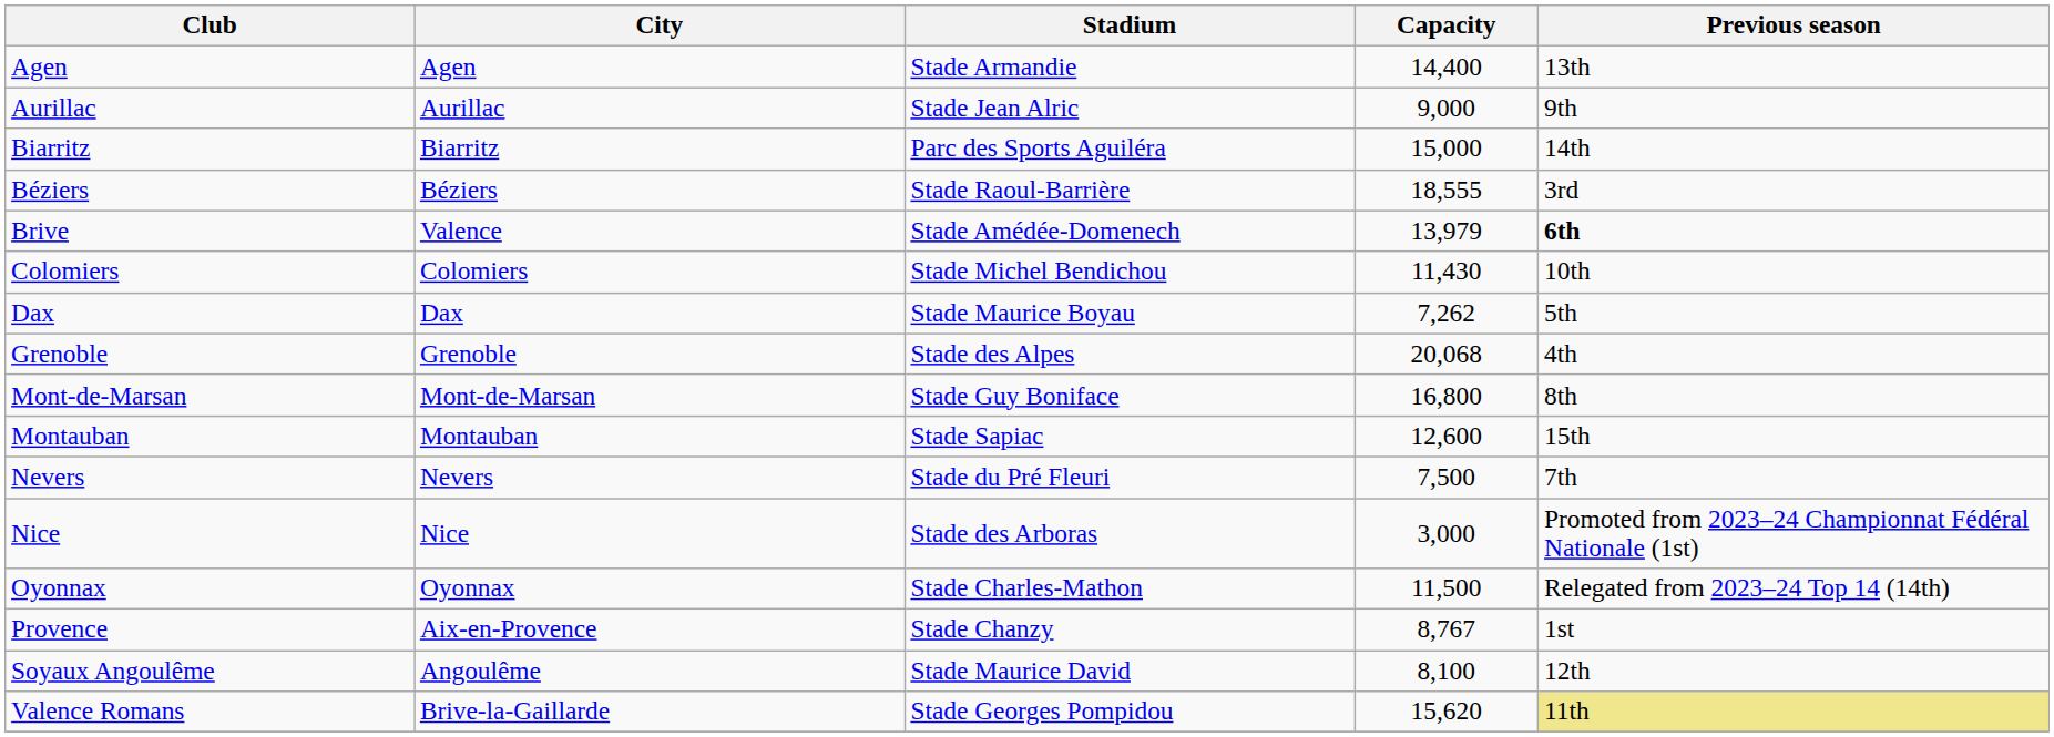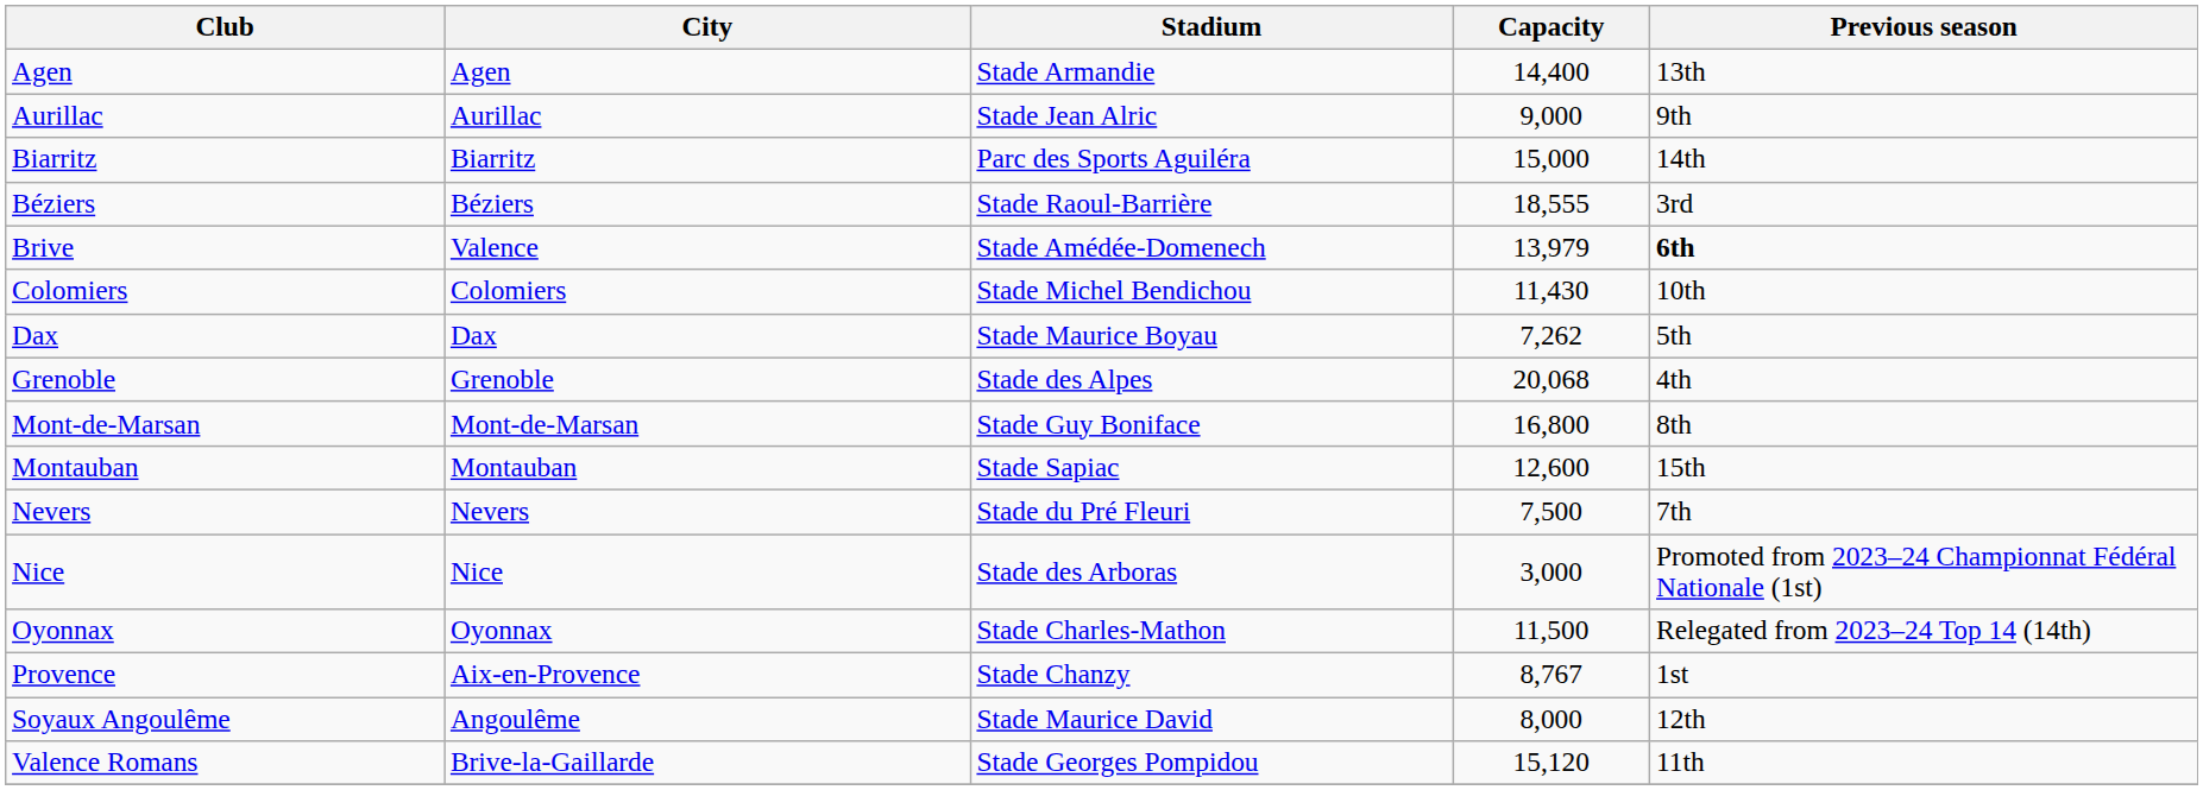 <table class="wikitable sortable" width="100%">
 <tr>
 <th width="20%">Club</th>
 <th width="24%">City</th>
 <th width="22%">Stadium</th>
 <th width="9%">Capacity</th>
 <th>Previous season</th>
 </tr>
 <tr>
 <td><a href='#'>Agen</a></td>
 <td><a href='#'>Agen</a></td>
 <td><a href='#'>Stade Armandie</a></td>
 <td align=center>14,400</td>
 <td>13th</td>
 </tr>
 <tr>
 <td><a href='#'>Aurillac</a></td>
 <td><a href='#'>Aurillac</a></td>
 <td><a href='#'>Stade Jean Alric</a></td>
 <td align=center>9,000</td>
 <td>9th</td>
 </tr>
 <tr>
 <td><a href='#'>Biarritz</a></td>
 <td><a href='#'>Biarritz</a></td>
 <td><a href='#'>Parc des Sports Aguiléra</a></td>
 <td align=center>15,000</td>
 <td>14th</td>
 </tr>
 <tr>
 <td><a href='#'>Béziers</a></td>
 <td><a href='#'>Béziers</a></td>
 <td><a href='#'>Stade Raoul-Barrière</a></td>
 <td align=center>18,555</td>
 <td>3rd</td>
 </tr>
 <tr>
 <td><a href='#'>Brive</a></td>
 <td><a href='#'>Valence</a></td>
 <td><a href='#'>Stade Amédée-Domenech</a></td>
 <td align=center>13,979</td>
 <td><strong>6th</strong></td>
 </tr>
 <tr>
 <td><a href='#'>Colomiers</a></td>
 <td><a href='#'>Colomiers</a></td>
 <td><a href='#'>Stade Michel Bendichou</a></td>
 <td align=center>11,430</td>
 <td>10th</td>
 </tr>
 <tr>
 <td><a href='#'>Dax</a></td>
 <td><a href='#'>Dax</a></td>
 <td><a href='#'>Stade Maurice Boyau</a></td>
 <td align=center>7,262</td>
 <td>5th</td>
 </tr>
 <tr>
 <td><a href='#'>Grenoble</a></td>
 <td><a href='#'>Grenoble</a></td>
 <td><a href='#'>Stade des Alpes</a></td>
 <td align=center>20,068</td>
 <td>4th</td>
 </tr>
 <tr>
 <td><a href='#'>Mont-de-Marsan</a></td>
 <td><a href='#'>Mont-de-Marsan</a></td>
 <td><a href='#'>Stade Guy Boniface</a></td>
 <td align=center>16,800</td>
 <td>8th</td>
 </tr>
 <tr>
 <td><a href='#'>Montauban</a></td>
 <td><a href='#'>Montauban</a></td>
 <td><a href='#'>Stade Sapiac</a></td>
 <td align=center>12,600</td>
 <td>15th</td>
 </tr>
 <tr>
 <td><a href='#'>Nevers</a></td>
 <td><a href='#'>Nevers</a></td>
 <td><a href='#'>Stade du Pré Fleuri</a></td>
 <td align=center>7,500</td>
 <td>7th</td>
 </tr>
 <tr>
 <td><a href='#'>Nice</a></td>
 <td><a href='#'>Nice</a></td>
 <td><a href='#'>Stade des Arboras</a></td>
 <td align=center>3,000</td>
 <td>Promoted from <a href='#'>2023–24 Championnat Fédéral Nationale</a> (1st)</td>
 </tr>
 <tr>
 <td><a href='#'>Oyonnax</a></td>
 <td><a href='#'>Oyonnax</a></td>
 <td><a href='#'>Stade Charles-Mathon</a></td>
 <td align=center>11,500</td>
 <td>Relegated from <a href='#'>2023–24 Top 14</a> (14th)</td>
 </tr>
 <tr>
 <td><a href='#'>Provence</a></td>
 <td {{nowrap><a href='#'>Aix-en-Provence</a></td>
 <td><a href='#'>Stade Chanzy</a></td>
 <td align=center>8,767</td>
 <td>1st</td>
 </tr>
 <tr>
 <td><a href='#'>Soyaux Angoulême</a></td>
 <td><a href='#'>Angoulême</a></td>
 <td><a href='#'>Stade Maurice David</a></td>
-<td align=center>8,100</td>
+<td align=center>8,000</td>
 <td>12th</td>
 </tr>
 <tr>
 <td><a href='#'>Valence Romans</a></td>
 <td><a href='#'>Brive-la-Gaillarde</a></td>
 <td><a href='#'>Stade Georges Pompidou</a></td>
-<td align=center>15,620</td>
-<td style="background: khaki;">11th</td>
+<td align=center>15,120</td>
+<td>11th</td>
 </tr>
 <tr>
 </tr>
 </table>
